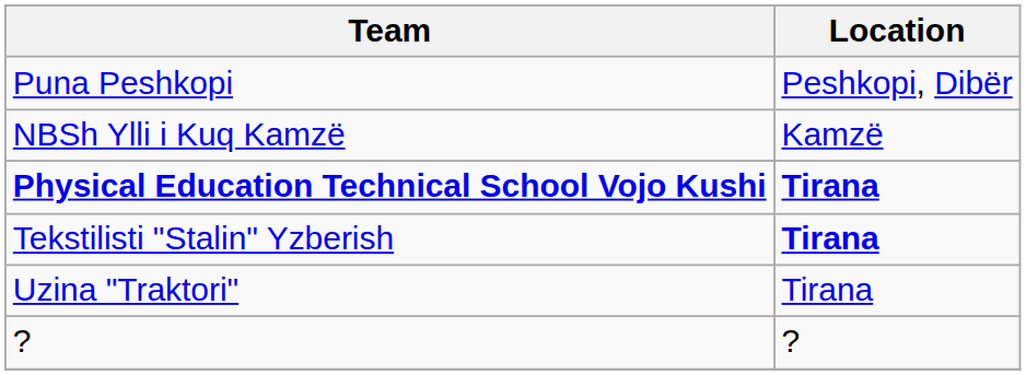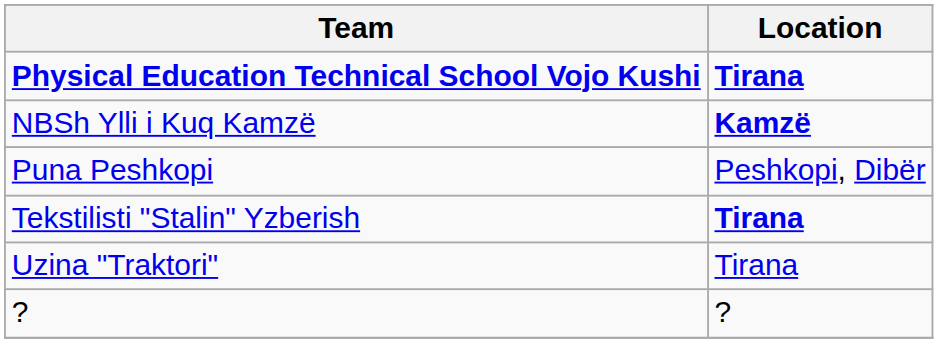 <table class="wikitable sortable">
 <tr>
 <th>Team</th>
 <th>Location</th>
 </tr>
 <tr>
-<td><a href='#'>Puna Peshkopi</a></td>
-<td><a href='#'>Peshkopi</a>, <a href='#'>Dibër</a></td>
+<td><strong><a href='#'>Physical Education Technical School Vojo Kushi</a></strong></td>
+<td><strong><a href='#'>Tirana</a></strong></td>
 </tr>
 <tr>
 <td><a href='#'>NBSh Ylli i Kuq Kamzë</a></td>
-<td><a href='#'>Kamzë</a></td>
+<td><strong><a href='#'>Kamzë</a></strong></td>
 </tr>
 <tr>
-<td><strong><a href='#'>Physical Education Technical School Vojo Kushi</a></strong></td>
-<td><strong><a href='#'>Tirana</a></strong></td>
+<td><a href='#'>Puna Peshkopi</a></td>
+<td><a href='#'>Peshkopi</a>, <a href='#'>Dibër</a></td>
 </tr>
 <tr>
 <td><a href='#'>Tekstilisti "Stalin" Yzberish</a></td>
 <td><strong><a href='#'>Tirana</a></strong></td>
 </tr>
 <tr>
 <td><a href='#'>Uzina "Traktori"</a></td>
 <td><a href='#'>Tirana</a></td>
 </tr>
 <tr>
 <td>?</td>
 <td>?</td>
 </tr>
 <tr>
 </tr>
 </table>
